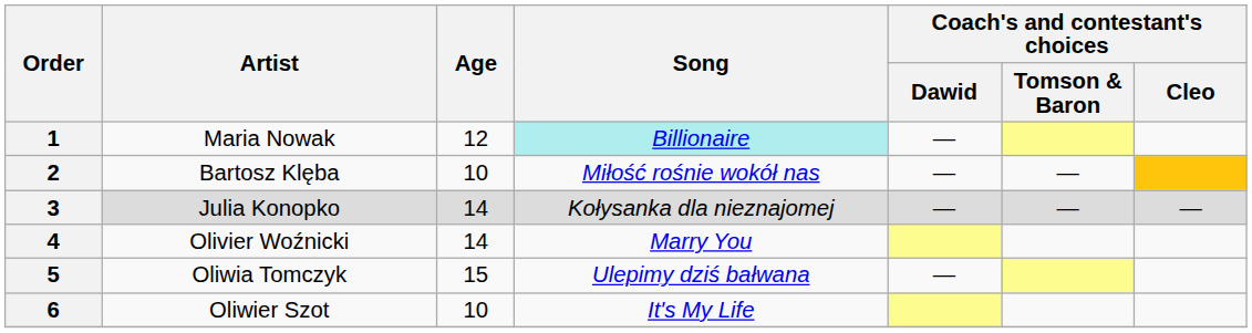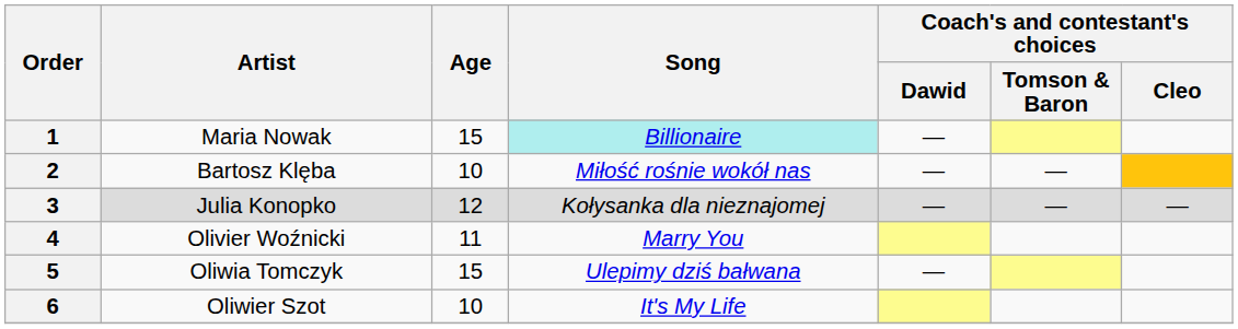 <table class="wikitable" style="text-align:center; line-height:17px; width:100%;">
 <tr>
 <th scope="col" rowspan="2" style="width:04%;">Order</th>
 <th scope="col" rowspan="2" style="width:18%;">Artist</th>
 <th scope="col" rowspan="2" style="width:04%;">Age</th>
 <th scope="col" rowspan="2" style="width:20%;">Song</th>
 <th colspan="3">Coach's and contestant's choices</th>
 </tr>
 <tr>
 <th style="width:06%;">Dawid</th>
 <th style="width:06%;">Tomson & Baron</th>
 <th style="width:06%;">Cleo</th>
 </tr>
 <tr>
 <th>1</th>
 <td>Maria Nowak</td>
-<td>12</td>
+<td>15</td>
 <td style="background: paleturquoise;"><a href='#'><em>Billionaire</em></a></td>
 <td>—</td>
 <td style="background:#fdfc8f;"><strong></strong></td>
 <td><strong></strong></td>
 </tr>
 <tr>
 <th>2</th>
 <td>Bartosz Klęba</td>
 <td>10</td>
 <td><a href='#'><em>Miłość rośnie wokół nas</em></a></td>
 <td>—</td>
 <td>—</td>
 <td style="background:#FFC40C;"><strong></strong></td>
 </tr>
 <tr style="background:#DCDCDC;">
 <th>3</th>
 <td>Julia Konopko</td>
-<td>14</td>
+<td>12</td>
 <td><em>Kołysanka dla nieznajomej</em></td>
 <td>—</td>
 <td>—</td>
 <td>—</td>
 </tr>
 <tr>
 <th>4</th>
 <td>Olivier Woźnicki</td>
-<td>14</td>
+<td>11</td>
 <td><em><a href='#'>Marry You</a></em></td>
 <td style="background:#fdfc8f;"><strong></strong></td>
 <td><strong></strong></td>
 <td><strong></strong></td>
 </tr>
 <tr>
 <th>5</th>
 <td>Oliwia Tomczyk</td>
 <td>15</td>
 <td><a href='#'><em>Ulepimy dziś bałwana</em></a></td>
 <td>—</td>
 <td style="background:#fdfc8f;"><strong></strong></td>
 <td><strong></strong></td>
 </tr>
 <tr>
 <th>6</th>
 <td>Oliwier Szot</td>
 <td>10</td>
 <td><a href='#'><em>It's My Life</em></a></td>
 <td style="background:#fdfc8f;"><strong></strong></td>
 <td><strong></strong></td>
 <td><strong></strong></td>
 </tr>
 <tr>
 </tr>
 </table>
